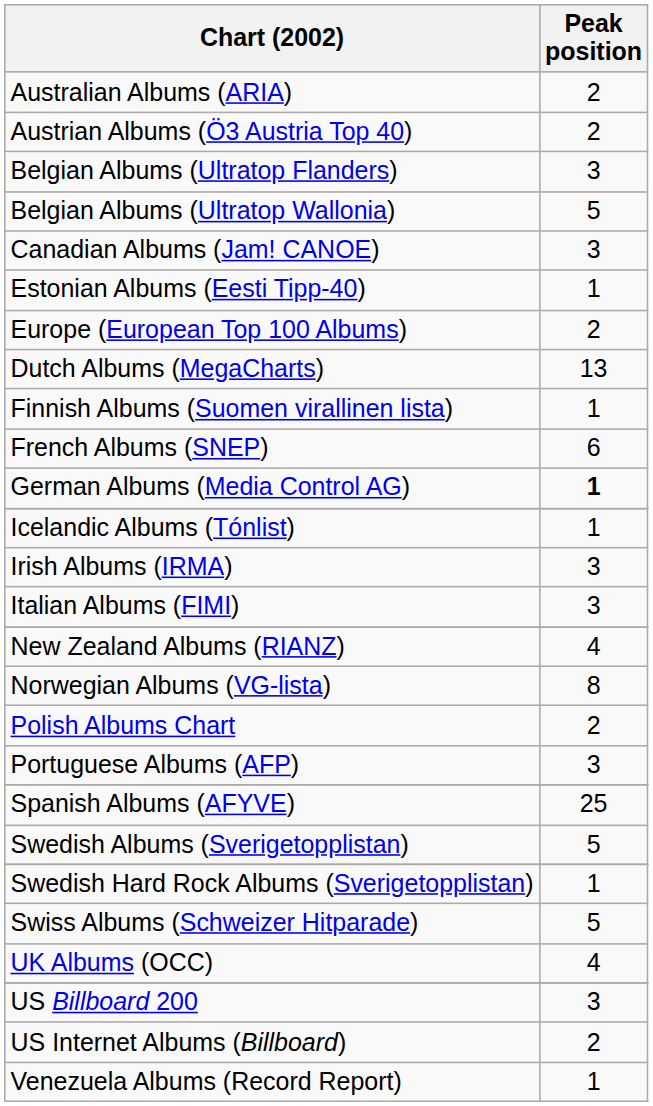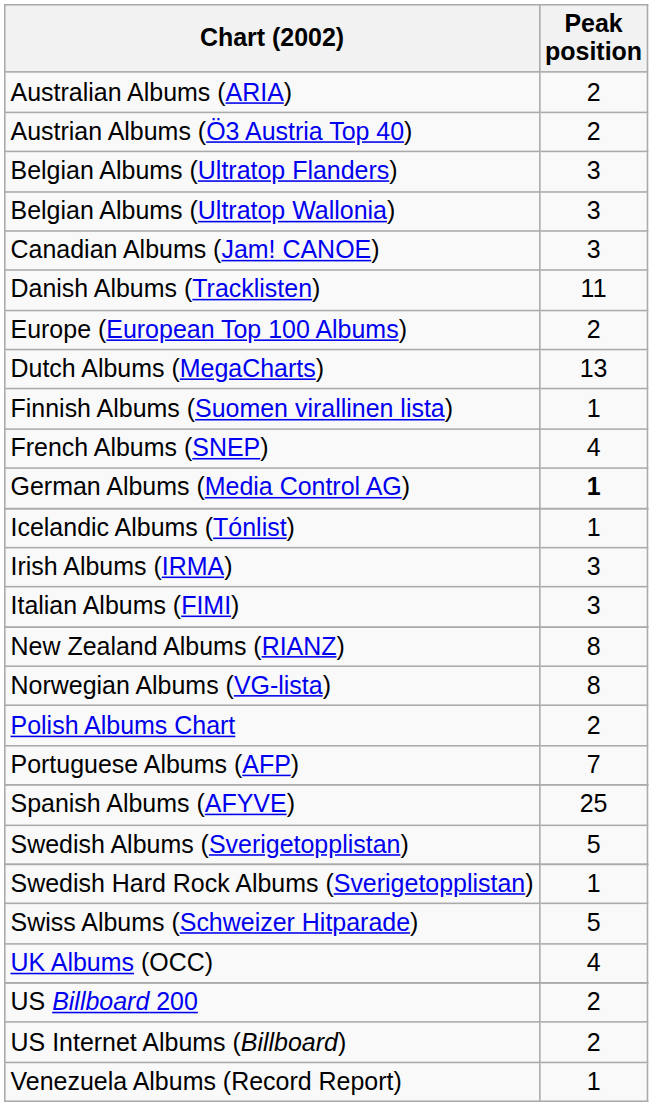 <table class="wikitable sortable">
 <tr>
 <th>Chart (2002)</th>
 <th>Peak<br>position</th>
 </tr>
 <tr>
 <td>Australian Albums (<a href='#'>ARIA</a>)</td>
 <td style="text-align:center;">2</td>
 </tr>
 <tr>
 <td>Austrian Albums (<a href='#'>Ö3 Austria Top 40</a>)</td>
 <td style="text-align:center;">2</td>
 </tr>
 <tr>
 <td>Belgian Albums (<a href='#'>Ultratop Flanders</a>)</td>
 <td style="text-align:center;">3</td>
 </tr>
 <tr>
 <td>Belgian Albums (<a href='#'>Ultratop Wallonia</a>)</td>
-<td style="text-align:center;">5</td>
+<td style="text-align:center;">3</td>
 </tr>
 <tr>
 <td>Canadian Albums (<a href='#'>Jam! CANOE</a>)</td>
 <td style="text-align:center;">3</td>
 </tr>
 <tr>
-<td>Estonian Albums (<a href='#'>Eesti Tipp-40</a>)</td>
-<td style="text-align:center;">1</td>
+<td>Danish Albums (<a href='#'>Tracklisten</a>)</td>
+<td style="text-align:center;">11</td>
 </tr>
 <tr>
 <td>Europe (<a href='#'>European Top 100 Albums</a>)</td>
 <td style="text-align:center;">2</td>
 </tr>
 <tr>
 <td>Dutch Albums (<a href='#'>MegaCharts</a>)</td>
 <td style="text-align:center;">13</td>
 </tr>
 <tr>
 <td>Finnish Albums (<a href='#'>Suomen virallinen lista</a>)</td>
 <td style="text-align:center;">1</td>
 </tr>
 <tr>
 <td>French Albums (<a href='#'>SNEP</a>)</td>
-<td style="text-align:center;">6</td>
+<td style="text-align:center;">4</td>
 </tr>
 <tr>
 <td>German Albums (<a href='#'>Media Control AG</a>)</td>
 <td style="text-align:center;"><strong>1</strong></td>
 </tr>
 <tr>
 </tr>
 <tr>
 </tr>
 <tr>
 <td>Icelandic Albums (<a href='#'>Tónlist</a>)</td>
 <td align="center">1</td>
 </tr>
 <tr>
 <td>Irish Albums (<a href='#'>IRMA</a>)</td>
 <td style="text-align:center;">3</td>
 </tr>
 <tr>
 <td>Italian Albums (<a href='#'>FIMI</a>)</td>
 <td style="text-align:center;">3</td>
 </tr>
 <tr>
 </tr>
 <tr>
 <td>New Zealand Albums (<a href='#'>RIANZ</a>)</td>
-<td style="text-align:center;">4</td>
+<td style="text-align:center;">8</td>
 </tr>
 <tr>
 <td>Norwegian Albums (<a href='#'>VG-lista</a>)</td>
 <td style="text-align:center;">8</td>
 </tr>
 <tr>
 <td><a href='#'>Polish Albums Chart</a></td>
 <td style="text-align:center;">2</td>
 </tr>
 <tr>
 <td>Portuguese Albums (<a href='#'>AFP</a>)</td>
-<td style="text-align:center;">3</td>
+<td style="text-align:center;">7</td>
 </tr>
 <tr>
 </tr>
 <tr>
 <td>Spanish Albums (<a href='#'>AFYVE</a>)</td>
 <td align="center">25</td>
 </tr>
 <tr>
 <td>Swedish Albums (<a href='#'>Sverigetopplistan</a>)</td>
 <td style="text-align:center;">5</td>
 </tr>
 <tr>
 </tr>
 <tr>
 <td>Swedish Hard Rock Albums (<a href='#'>Sverigetopplistan</a>)</td>
 <td style="text-align:center;">1</td>
 </tr>
 <tr>
 <td>Swiss Albums (<a href='#'>Schweizer Hitparade</a>)</td>
 <td style="text-align:center;">5</td>
 </tr>
 <tr>
 <td><a href='#'>UK Albums</a> (OCC)</td>
 <td style="text-align:center;">4</td>
 </tr>
 <tr>
 </tr>
 <tr>
 <td>US <a href='#'><em>Billboard</em> 200</a></td>
-<td style="text-align:center;">3</td>
+<td style="text-align:center;">2</td>
 </tr>
 <tr>
 <td>US Internet Albums (<em>Billboard</em>)</td>
 <td style="text-align:center;">2</td>
 </tr>
 <tr>
 <td>Venezuela Albums (Record Report)</td>
 <td style="text-align:center;">1</td>
 </tr>
 <tr>
 </tr>
 </table>
